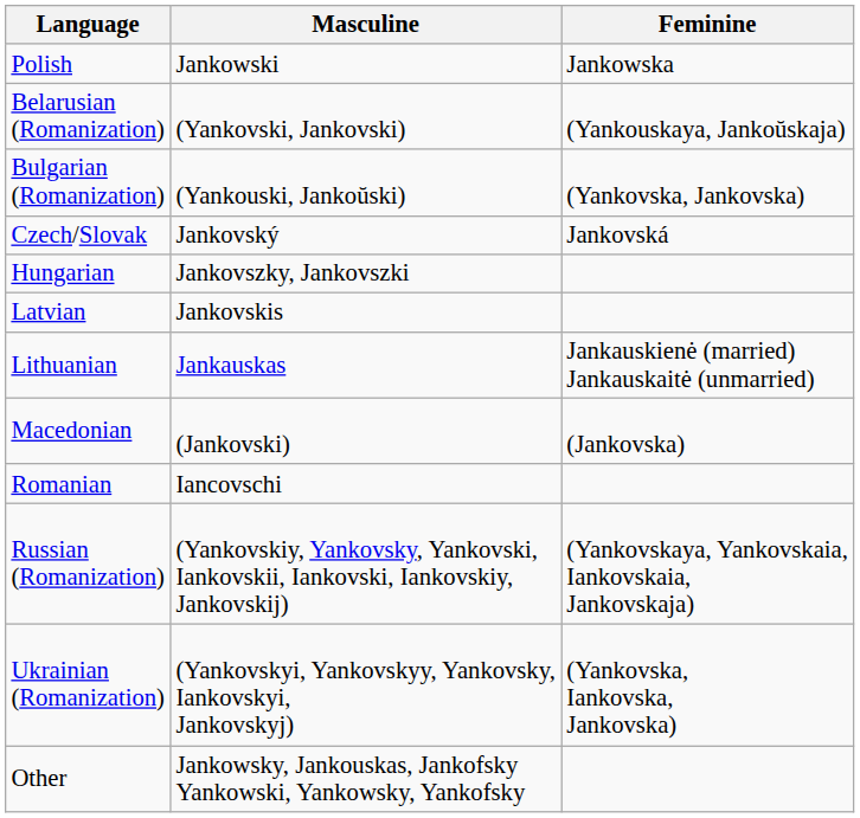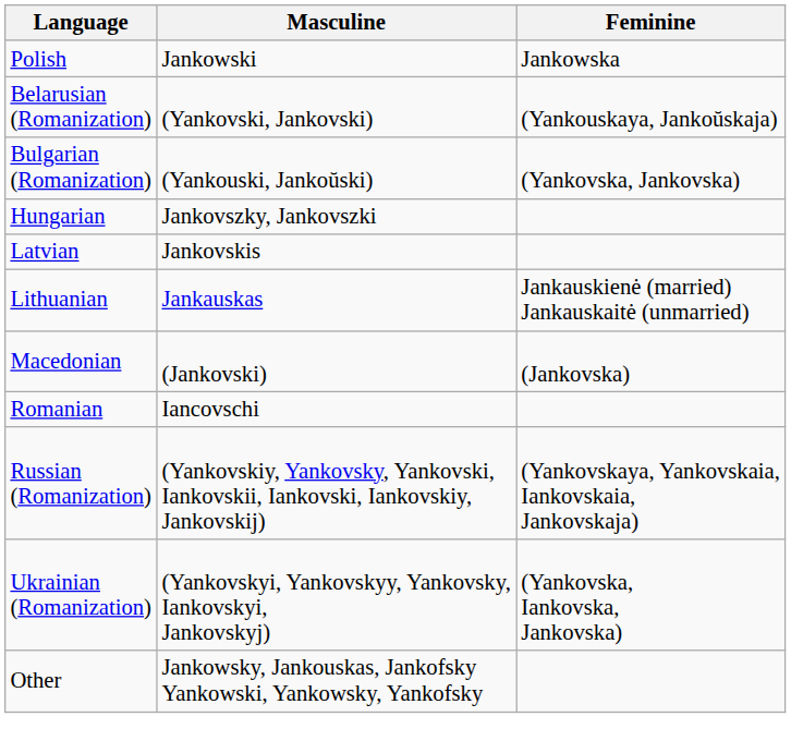 <table class="wikitable">
 <tr>
 <th>Language</th>
 <th>Masculine</th>
 <th>Feminine</th>
 </tr>
 <tr>
 <td><a href='#'>Polish</a></td>
 <td>Jankowski</td>
 <td>Jankowska</td>
 </tr>
 <tr>
 <td><a href='#'>Belarusian</a> <br>(<a href='#'>Romanization</a>)</td>
 <td><br>(Yankovski, Jankovski)</td>
 <td><br> (Yankouskaya, Jankoŭskaja)</td>
 </tr>
 <tr>
 <td><a href='#'>Bulgarian</a> <br>(<a href='#'>Romanization</a>)</td>
 <td><br>(Yankouski, Jankoŭski)</td>
 <td><br>(Yankovska, Jankovska)</td>
-</tr>
-<tr>
-<td><a href='#'>Czech</a>/<a href='#'>Slovak</a></td>
-<td>Jankovský</td>
-<td>Jankovská</td>
 </tr>
 <tr>
 <td><a href='#'>Hungarian</a></td>
 <td>Jankovszky, Jankovszki</td>
 <td></td>
 </tr>
 <tr>
 <td><a href='#'>Latvian</a></td>
 <td>Jankovskis</td>
 <td></td>
 </tr>
 <tr>
 <td><a href='#'>Lithuanian</a></td>
 <td><a href='#'>Jankauskas</a></td>
 <td>Jankauskienė (married)<br> Jankauskaitė (unmarried)</td>
 </tr>
 <tr>
 <td><a href='#'>Macedonian</a></td>
 <td><br>(Jankovski)</td>
 <td><br>(Jankovska)</td>
 </tr>
 <tr>
 <td><a href='#'>Romanian</a></td>
 <td>Iancovschi</td>
 <td></td>
 </tr>
 <tr>
 <td><a href='#'>Russian</a> <br>(<a href='#'>Romanization</a>)</td>
 <td><br> (Yankovskiy, <a href='#'>Yankovsky</a>, Yankovski, <br> Iankovskii, Iankovski, Iankovskiy,<br> Jankovskij)</td>
 <td><br> (Yankovskaya, Yankovskaia,<br> Iankovskaia,<br> Jankovskaja)</td>
 </tr>
 <tr>
 <td><a href='#'>Ukrainian</a> <br>(<a href='#'>Romanization</a>)</td>
 <td><br> (Yankovskyi, Yankovskyy, Yankovsky,<br> Iankovskyi,<br> Jankovskyj)</td>
 <td><br> (Yankovska,<br> Iankovska,<br> Jankovska)</td>
 </tr>
 <tr>
 <td>Other</td>
 <td>Jankowsky, Jankouskas, Jankofsky<br> Yankowski, Yankowsky, Yankofsky</td>
 <td></td>
 </tr>
 </table>
